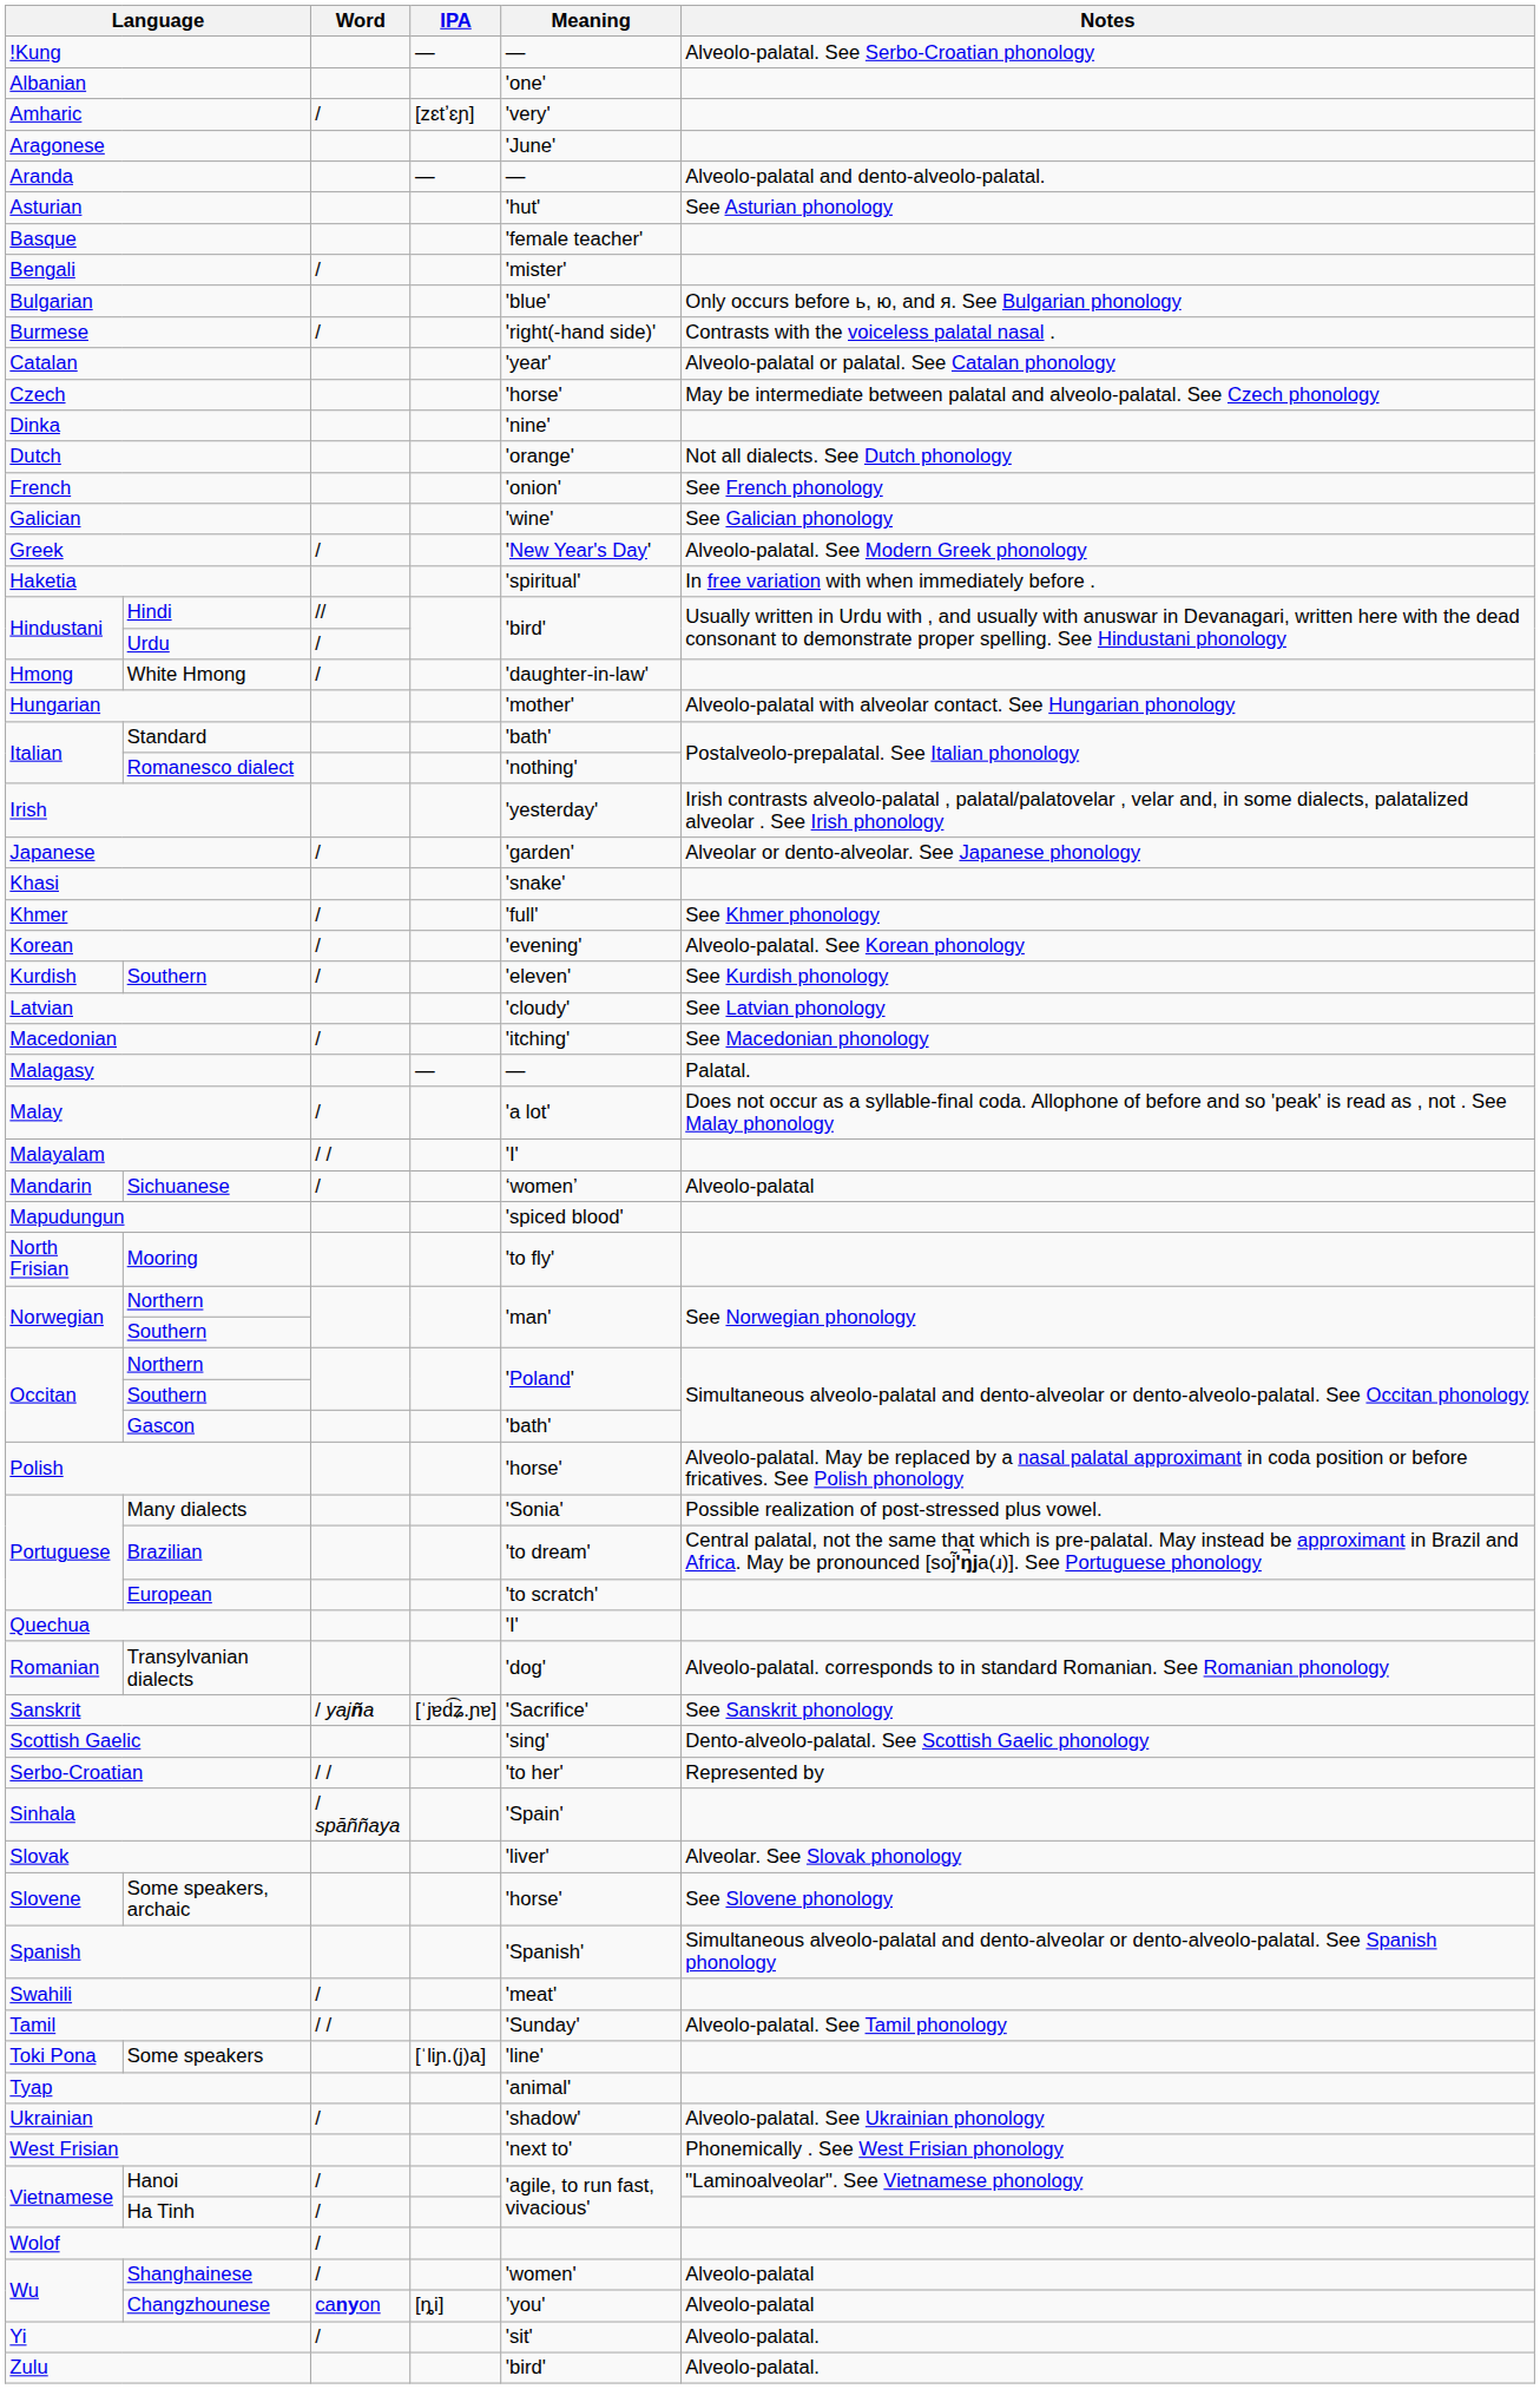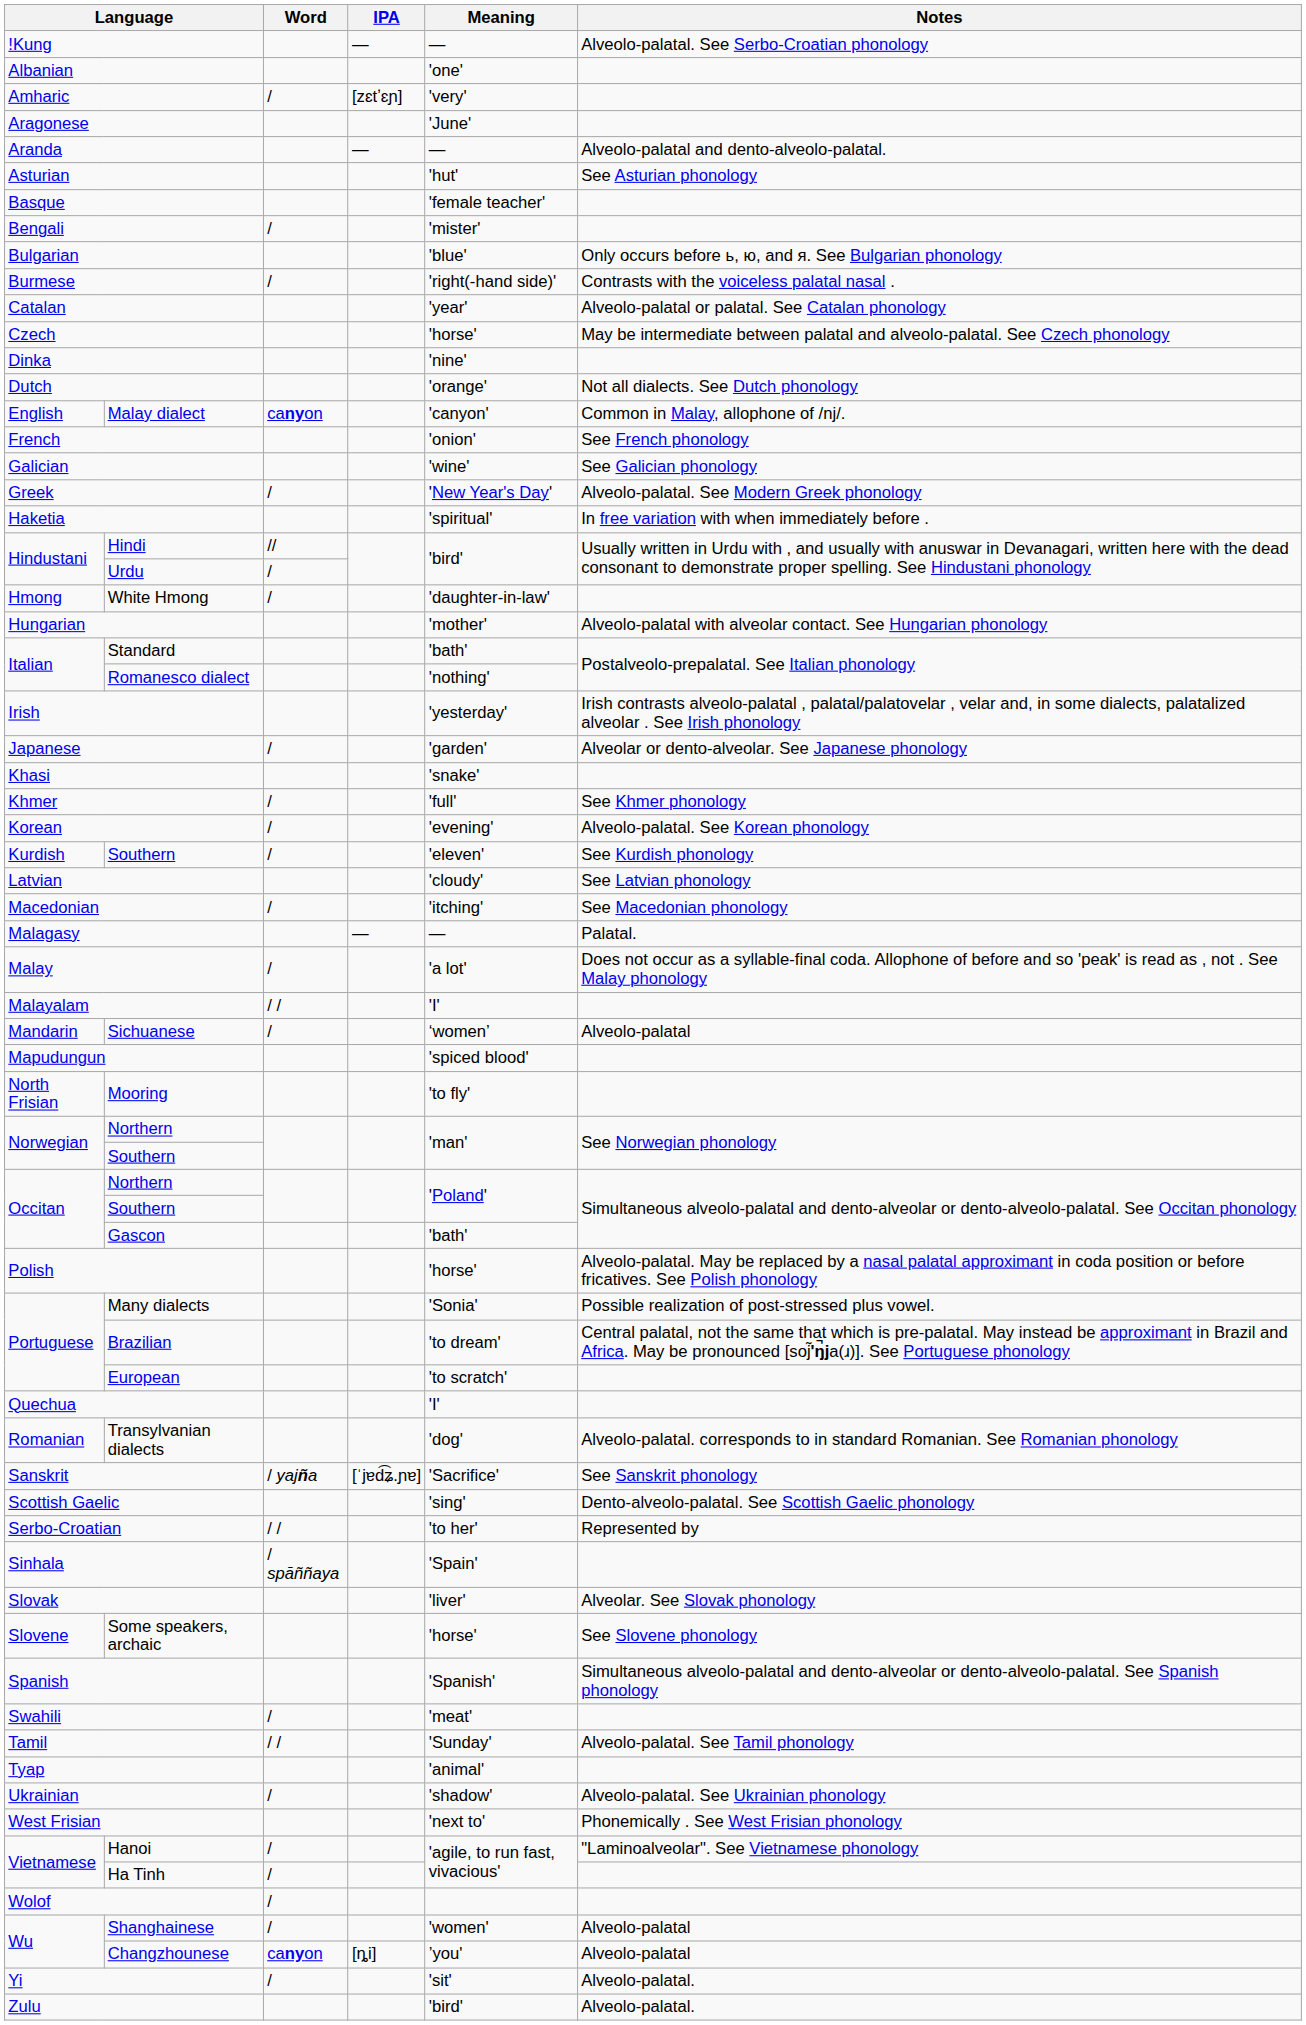 <table class="wikitable">
 <tr>
 <th colspan="2">Language</th>
 <th>Word</th>
 <th><a href='#'>IPA</a></th>
 <th>Meaning</th>
 <th>Notes</th>
 </tr>
 <tr>
 <td colspan="2"><a href='#'>!Kung</a></td>
 <td></td>
 <td>—</td>
 <td>—</td>
 <td>Alveolo-palatal. See <a href='#'>Serbo-Croatian phonology</a></td>
 </tr>
 <tr>
 <td colspan="2"><a href='#'>Albanian</a></td>
 <td></td>
 <td></td>
 <td>'one'</td>
 <td></td>
 </tr>
 <tr>
 <td colspan="2"><a href='#'>Amharic</a></td>
 <td> / </td>
 <td>[zɛtʼɛɲ]</td>
 <td>'very'</td>
 </tr>
 <tr>
 <td colspan="2"><a href='#'>Aragonese</a></td>
 <td></td>
 <td></td>
 <td>'June'</td>
 <td></td>
 </tr>
 <tr>
 <td colspan="2"><a href='#'>Aranda</a></td>
 <td></td>
 <td>—</td>
 <td>—</td>
 <td>Alveolo-palatal and dento-alveolo-palatal.</td>
 </tr>
 <tr>
 <td colspan="2"><a href='#'>Asturian</a></td>
 <td></td>
 <td></td>
 <td>'hut'</td>
 <td>See <a href='#'>Asturian phonology</a></td>
 </tr>
 <tr>
 <td colspan="2"><a href='#'>Basque</a></td>
 <td></td>
 <td></td>
 <td>'female teacher'</td>
 <td></td>
 </tr>
 <tr>
 <td colspan="2"><a href='#'>Bengali</a></td>
 <td> / </td>
 <td></td>
 <td>'mister'</td>
 <td></td>
 </tr>
 <tr>
 <td colspan="2"><a href='#'>Bulgarian</a></td>
 <td></td>
 <td></td>
 <td>'blue'</td>
 <td>Only occurs before ь, ю, and я. See <a href='#'>Bulgarian phonology</a></td>
 </tr>
 <tr>
 <td colspan="2"><a href='#'>Burmese</a></td>
 <td> / </td>
 <td></td>
 <td>'right(-hand side)'</td>
 <td>Contrasts with the <a href='#'>voiceless palatal nasal</a> .</td>
 </tr>
 <tr>
 <td colspan="2"><a href='#'>Catalan</a></td>
 <td></td>
 <td></td>
 <td>'year'</td>
 <td>Alveolo-palatal or palatal. See <a href='#'>Catalan phonology</a></td>
 </tr>
 <tr>
 <td colspan="2"><a href='#'>Czech</a></td>
 <td></td>
 <td></td>
 <td>'horse'</td>
 <td>May be intermediate between palatal and alveolo-palatal. See <a href='#'>Czech phonology</a></td>
 </tr>
 <tr>
 <td colspan="2"><a href='#'>Dinka</a></td>
 <td></td>
 <td></td>
 <td>'nine'</td>
 <td></td>
 </tr>
 <tr>
 <td colspan="2"><a href='#'>Dutch</a></td>
 <td></td>
 <td></td>
 <td>'orange'</td>
 <td>Not all dialects. See <a href='#'>Dutch phonology</a></td>
+</tr>
+<tr>
+<td><a href='#'>English</a></td>
+<td><a href='#'>Malay dialect</a></td>
+<td><a href='#'>ca<strong>ny</strong>on</a></td>
+<td></td>
+<td>'canyon'</td>
+<td>Common in <a href='#'>Malay</a>, allophone of /nj/.</td>
 </tr>
 <tr>
 <td colspan="2"><a href='#'>French</a></td>
 <td></td>
 <td></td>
 <td>'onion'</td>
 <td>See <a href='#'>French phonology</a></td>
 </tr>
 <tr>
 <td colspan="2"><a href='#'>Galician</a></td>
 <td></td>
 <td></td>
 <td>'wine'</td>
 <td>See <a href='#'>Galician phonology</a></td>
 </tr>
 <tr>
 <td colspan="2"><a href='#'>Greek</a></td>
 <td> / </td>
 <td></td>
 <td>'<a href='#'>New Year's Day</a>'</td>
 <td>Alveolo-palatal. See <a href='#'>Modern Greek phonology</a></td>
 </tr>
 <tr>
 <td colspan="2"><a href='#'>Haketia</a></td>
 <td></td>
 <td></td>
 <td>'spiritual'</td>
 <td>In <a href='#'>free variation</a> with  when immediately before .</td>
 </tr>
 <tr>
 <td rowspan="2"><a href='#'>Hindustani</a></td>
 <td><a href='#'>Hindi</a></td>
 <td>//</td>
 <td rowspan="2"></td>
 <td rowspan="2">'bird'</td>
 <td rowspan="2">Usually written in Urdu with , and usually with anuswar in Devanagari, written here with the dead consonant to demonstrate proper spelling. See <a href='#'>Hindustani phonology</a></td>
 </tr>
 <tr>
 <td><a href='#'>Urdu</a></td>
 <td> / </td>
 </tr>
 <tr>
 <td><a href='#'>Hmong</a></td>
 <td>White Hmong</td>
 <td> / </td>
 <td></td>
 <td>'daughter-in-law'</td>
 </tr>
 <tr>
 <td colspan="2"><a href='#'>Hungarian</a></td>
 <td></td>
 <td></td>
 <td>'mother'</td>
 <td>Alveolo-palatal with alveolar contact. See <a href='#'>Hungarian phonology</a></td>
 </tr>
 <tr>
 <td rowspan="2"><a href='#'>Italian</a></td>
 <td>Standard</td>
 <td></td>
 <td></td>
 <td>'bath'</td>
 <td rowspan="2">Postalveolo-prepalatal. See <a href='#'>Italian phonology</a></td>
 </tr>
 <tr>
 <td><a href='#'>Romanesco dialect</a></td>
 <td></td>
 <td></td>
 <td>'nothing'</td>
 </tr>
 <tr>
 <td colspan="2"><a href='#'>Irish</a></td>
 <td></td>
 <td></td>
 <td>'yesterday'</td>
 <td>Irish contrasts alveolo-palatal , palatal/palatovelar , velar  and, in some dialects, palatalized alveolar . See <a href='#'>Irish phonology</a></td>
 </tr>
 <tr>
 <td colspan="2"><a href='#'>Japanese</a></td>
 <td> / </td>
 <td></td>
 <td>'garden'</td>
 <td>Alveolar or dento-alveolar. See <a href='#'>Japanese phonology</a></td>
 </tr>
 <tr>
 <td colspan="2"><a href='#'>Khasi</a></td>
 <td></td>
 <td></td>
 <td>'snake'</td>
 <td></td>
 </tr>
 <tr>
 <td colspan="2"><a href='#'>Khmer</a></td>
 <td> / </td>
 <td></td>
 <td>'full'</td>
 <td>See <a href='#'>Khmer phonology</a></td>
 </tr>
 <tr>
 <td colspan="2"><a href='#'>Korean</a></td>
 <td> / </td>
 <td></td>
 <td>'evening'</td>
 <td>Alveolo-palatal. See <a href='#'>Korean phonology</a></td>
 </tr>
 <tr>
 <td><a href='#'>Kurdish</a></td>
 <td><a href='#'>Southern</a></td>
 <td> / </td>
 <td></td>
 <td>'eleven'</td>
 <td>See <a href='#'>Kurdish phonology</a></td>
 </tr>
 <tr>
 <td colspan="2"><a href='#'>Latvian</a></td>
 <td></td>
 <td></td>
 <td>'cloudy'</td>
 <td>See <a href='#'>Latvian phonology</a></td>
 </tr>
 <tr>
 <td colspan="2"><a href='#'>Macedonian</a></td>
 <td> / </td>
 <td></td>
 <td>'itching'</td>
 <td>See <a href='#'>Macedonian phonology</a></td>
 </tr>
 <tr>
 <td colspan="2"><a href='#'>Malagasy</a></td>
 <td></td>
 <td>—</td>
 <td>—</td>
 <td>Palatal.</td>
 </tr>
 <tr>
 <td colspan="2"><a href='#'>Malay</a></td>
 <td> / </td>
 <td></td>
 <td>'a lot'</td>
 <td>Does not occur as a syllable-final coda. Allophone of  before  and  so  'peak' is read as , not . See <a href='#'>Malay phonology</a></td>
 </tr>
 <tr>
 <td colspan="2"><a href='#'>Malayalam</a></td>
 <td> /  / </td>
 <td></td>
 <td>'I'</td>
 <td></td>
 </tr>
 <tr>
 <td><a href='#'>Mandarin</a></td>
 <td><a href='#'>Sichuanese</a></td>
 <td> / </td>
 <td></td>
 <td>‘women’</td>
 <td>Alveolo-palatal</td>
 </tr>
 <tr>
 <td colspan="2"><a href='#'>Mapudungun</a></td>
 <td></td>
 <td></td>
 <td>'spiced blood'</td>
 <td></td>
 </tr>
 <tr>
 <td><a href='#'>North Frisian</a></td>
 <td><a href='#'>Mooring</a></td>
 <td></td>
 <td></td>
 <td>'to fly'</td>
 <td></td>
 </tr>
 <tr>
 <td rowspan="2"><a href='#'>Norwegian</a></td>
 <td><a href='#'>Northern</a></td>
 <td rowspan="2"></td>
 <td rowspan="2"></td>
 <td rowspan="2">'man'</td>
 <td rowspan="2">See <a href='#'>Norwegian phonology</a></td>
 </tr>
 <tr>
 <td><a href='#'>Southern</a></td>
 </tr>
 <tr>
 <td rowspan="3"><a href='#'>Occitan</a></td>
 <td><a href='#'>Northern</a></td>
 <td rowspan="2"></td>
 <td rowspan="2"></td>
 <td rowspan="2">'<a href='#'>Poland</a>'</td>
 <td rowspan="3">Simultaneous alveolo-palatal and dento-alveolar or dento-alveolo-palatal. See <a href='#'>Occitan phonology</a></td>
 </tr>
 <tr>
 <td><a href='#'>Southern</a></td>
 </tr>
 <tr>
 <td><a href='#'>Gascon</a></td>
 <td></td>
 <td></td>
 <td>'bath'</td>
 </tr>
 <tr>
 <td colspan="2"><a href='#'>Polish</a></td>
 <td></td>
 <td></td>
 <td>'horse'</td>
 <td>Alveolo-palatal. May be replaced by a <a href='#'>nasal palatal approximant</a> in coda position or before fricatives. See <a href='#'>Polish phonology</a></td>
 </tr>
 <tr>
 <td rowspan="3"><a href='#'>Portuguese</a></td>
 <td>Many dialects</td>
 <td></td>
 <td></td>
 <td>'Sonia'</td>
 <td>Possible realization of post-stressed  plus vowel.</td>
 </tr>
 <tr>
 <td><a href='#'>Brazilian</a></td>
 <td></td>
 <td></td>
 <td>'to dream'</td>
 <td>Central palatal, not the same that  which is pre-palatal. May instead be <a href='#'>approximant</a> in Brazil and <a href='#'>Africa</a>. May be pronounced [soj̃<strong>'ŋ̚j</strong>a(ɹ)]. See <a href='#'>Portuguese phonology</a></td>
 </tr>
 <tr>
 <td><a href='#'>European</a></td>
 <td></td>
 <td></td>
 <td>'to scratch'</td>
 <td></td>
 </tr>
 <tr>
 <td colspan="2"><a href='#'>Quechua</a></td>
 <td></td>
 <td></td>
 <td>'I'</td>
 <td></td>
 </tr>
 <tr>
 <td><a href='#'>Romanian</a></td>
 <td>Transylvanian dialects</td>
 <td></td>
 <td></td>
 <td>'dog'</td>
 <td>Alveolo-palatal. corresponds to  in standard Romanian. See <a href='#'>Romanian phonology</a></td>
 </tr>
 <tr>
 <td colspan="2"><a href='#'>Sanskrit</a></td>
 <td> / <em>yaj<strong>ñ</strong>a</em></td>
 <td>[ˈjɐd͡ʑ.ɲɐ]</td>
 <td>'Sacrifice'</td>
 <td>See <a href='#'>Sanskrit phonology</a></td>
 </tr>
 <tr>
 <td colspan="2"><a href='#'>Scottish Gaelic</a></td>
 <td></td>
 <td></td>
 <td>'sing'</td>
 <td>Dento-alveolo-palatal. See <a href='#'>Scottish Gaelic phonology</a></td>
 </tr>
 <tr>
 <td colspan="2"><a href='#'>Serbo-Croatian</a></td>
 <td> /  /</td>
 <td></td>
 <td>'to her'</td>
 <td>Represented by </td>
 </tr>
 <tr>
 <td colspan="2"><a href='#'>Sinhala</a></td>
 <td> / <em>spāññaya</em></td>
 <td></td>
 <td>'Spain'</td>
 <td></td>
 </tr>
 <tr>
 <td colspan="2"><a href='#'>Slovak</a></td>
 <td></td>
 <td></td>
 <td>'liver'</td>
 <td>Alveolar. See <a href='#'>Slovak phonology</a></td>
 </tr>
 <tr>
 <td><a href='#'>Slovene</a></td>
 <td>Some speakers, archaic</td>
 <td></td>
 <td></td>
 <td>'horse'</td>
 <td>See <a href='#'>Slovene phonology</a></td>
 </tr>
 <tr>
 <td colspan="2"><a href='#'>Spanish</a></td>
 <td></td>
 <td></td>
 <td>'Spanish'</td>
 <td>Simultaneous alveolo-palatal and dento-alveolar or dento-alveolo-palatal. See <a href='#'>Spanish phonology</a></td>
 </tr>
 <tr>
 <td colspan="2"><a href='#'>Swahili</a></td>
 <td> /</td>
 <td></td>
 <td>'meat'</td>
 <td></td>
 </tr>
 <tr>
 <td colspan="2"><a href='#'>Tamil</a></td>
 <td> /  / </td>
 <td></td>
 <td>'Sunday'</td>
 <td>Alveolo-palatal. See <a href='#'>Tamil phonology</a></td>
 </tr>
 <tr>
-<td><a href='#'>Toki Pona</a></td>
-<td>Some speakers</td>
-<td></td>
-<td>[ˈliɲ.(j)a]</td>
-<td>'line'</td>
-<td></td>
-</tr>
-<tr>
 <td colspan="2"><a href='#'>Tyap</a></td>
 <td></td>
 <td></td>
 <td>'animal'</td>
 <td></td>
 </tr>
 <tr>
 <td colspan="2"><a href='#'>Ukrainian</a></td>
 <td> / </td>
 <td></td>
 <td>'shadow'</td>
 <td>Alveolo-palatal. See <a href='#'>Ukrainian phonology</a></td>
 </tr>
 <tr>
 <td colspan="2"><a href='#'>West Frisian</a></td>
 <td></td>
 <td></td>
 <td>'next to'</td>
 <td>Phonemically . See <a href='#'>West Frisian phonology</a></td>
 </tr>
 <tr>
 <td rowspan="2"><a href='#'>Vietnamese</a></td>
 <td>Hanoi</td>
 <td> / </td>
 <td></td>
 <td rowspan="2">'agile, to run fast, vivacious'</td>
 <td>"Laminoalveolar". See <a href='#'>Vietnamese phonology</a></td>
 </tr>
 <tr>
 <td>Ha Tinh</td>
 <td> / </td>
 <td></td>
 <td></td>
 </tr>
 <tr>
 <td colspan="2"><a href='#'>Wolof</a></td>
 <td> / </td>
 <td></td>
 <td></td>
 <td></td>
 </tr>
 <tr>
 <td rowspan="2"><a href='#'>Wu</a></td>
 <td><a href='#'>Shanghainese</a></td>
 <td> / </td>
 <td></td>
 <td>'women'</td>
 <td>Alveolo-palatal</td>
 </tr>
 <tr>
 <td><a href='#'>Changzhounese</a></td>
 <td><a href='#'>ca<strong>ny</strong>on</a></td>
 <td>[ȵi]</td>
 <td>’you'</td>
 <td>Alveolo-palatal</td>
 </tr>
 <tr>
 <td colspan="2"><a href='#'>Yi</a></td>
 <td> / </td>
 <td></td>
 <td>'sit'</td>
 <td>Alveolo-palatal.</td>
 </tr>
 <tr>
 <td colspan="2"><a href='#'>Zulu</a></td>
 <td></td>
 <td></td>
 <td>'bird'</td>
 <td>Alveolo-palatal.</td>
 </tr>
 </table>
